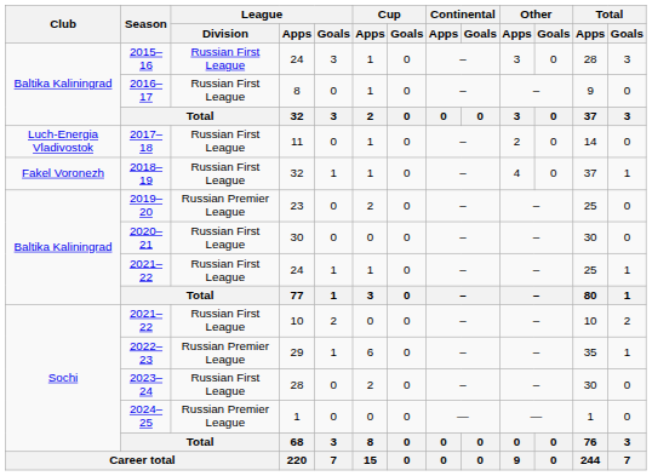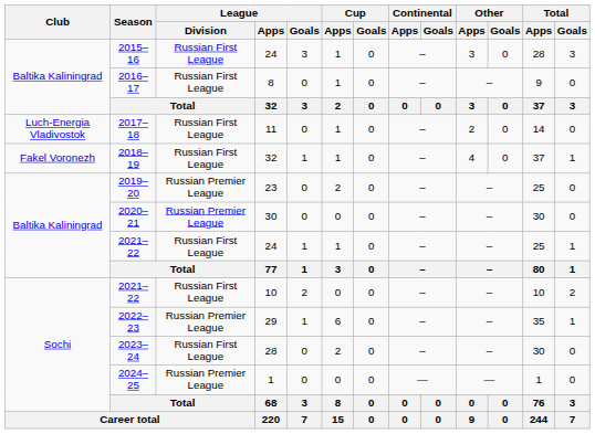 <table class="wikitable" style="text-align: center;">
 <tr>
 <th rowspan=2>Club</th>
 <th rowspan=2>Season</th>
 <th colspan=3>League</th>
 <th colspan=2>Cup</th>
 <th colspan=2>Continental</th>
 <th colspan=2>Other</th>
 <th colspan=2>Total</th>
 </tr>
 <tr>
 <th>Division</th>
 <th>Apps</th>
 <th>Goals</th>
 <th>Apps</th>
 <th>Goals</th>
 <th>Apps</th>
 <th>Goals</th>
 <th>Apps</th>
 <th>Goals</th>
 <th>Apps</th>
 <th>Goals</th>
 </tr>
 <tr>
 <td rowspan="3"><a href='#'>Baltika Kaliningrad</a></td>
 <td><a href='#'>2015–16</a></td>
 <td><a href='#'>Russian First League</a></td>
 <td>24</td>
 <td>3</td>
 <td>1</td>
 <td>0</td>
 <td colspan=2>–</td>
 <td>3</td>
 <td>0</td>
 <td>28</td>
 <td>3</td>
 </tr>
 <tr>
 <td><a href='#'>2016–17</a></td>
 <td>Russian First League</td>
 <td>8</td>
 <td>0</td>
 <td>1</td>
 <td>0</td>
 <td colspan=2>–</td>
 <td colspan=2>–</td>
 <td>9</td>
 <td>0</td>
 </tr>
 <tr>
 <th colspan="2">Total</th>
 <th>32</th>
 <th>3</th>
 <th>2</th>
 <th>0</th>
 <th>0</th>
 <th>0</th>
 <th>3</th>
 <th>0</th>
 <th>37</th>
 <th>3</th>
 </tr>
 <tr>
 <td><a href='#'>Luch-Energia Vladivostok</a></td>
 <td><a href='#'>2017–18</a></td>
 <td>Russian First League</td>
 <td>11</td>
 <td>0</td>
 <td>1</td>
 <td>0</td>
 <td colspan=2>–</td>
 <td>2</td>
 <td>0</td>
 <td>14</td>
 <td>0</td>
 </tr>
 <tr>
 <td><a href='#'>Fakel Voronezh</a></td>
 <td><a href='#'>2018–19</a></td>
 <td>Russian First League</td>
 <td>32</td>
 <td>1</td>
 <td>1</td>
 <td>0</td>
 <td colspan=2>–</td>
 <td>4</td>
 <td>0</td>
 <td>37</td>
 <td>1</td>
 </tr>
 <tr>
 <td rowspan="4"><a href='#'>Baltika Kaliningrad</a></td>
 <td><a href='#'>2019–20</a></td>
 <td>Russian Premier League</td>
 <td>23</td>
 <td>0</td>
 <td>2</td>
 <td>0</td>
 <td colspan=2>–</td>
 <td colspan=2>–</td>
 <td>25</td>
 <td>0</td>
 </tr>
 <tr>
 <td><a href='#'>2020–21</a></td>
-<td>Russian First League</td>
+<td><a href='#'>Russian Premier League</a></td>
 <td>30</td>
 <td>0</td>
 <td>0</td>
 <td>0</td>
 <td colspan=2>–</td>
 <td colspan=2>–</td>
 <td>30</td>
 <td>0</td>
 </tr>
 <tr>
 <td><a href='#'>2021–22</a></td>
 <td>Russian First League</td>
 <td>24</td>
 <td>1</td>
 <td>1</td>
 <td>0</td>
 <td colspan=2>–</td>
 <td colspan=2>–</td>
 <td>25</td>
 <td>1</td>
 </tr>
 <tr>
 <th colspan=2>Total</th>
 <th>77</th>
 <th>1</th>
 <th>3</th>
 <th>0</th>
 <th colspan=2>–</th>
 <th colspan=2>–</th>
 <th>80</th>
 <th>1</th>
 </tr>
 <tr>
 <td rowspan="5"><a href='#'>Sochi</a></td>
 <td><a href='#'>2021–22</a></td>
 <td>Russian First League</td>
 <td>10</td>
 <td>2</td>
 <td>0</td>
 <td>0</td>
 <td colspan=2>–</td>
 <td colspan=2>–</td>
 <td>10</td>
 <td>2</td>
 </tr>
 <tr>
 <td><a href='#'>2022–23</a></td>
 <td>Russian Premier League</td>
 <td>29</td>
 <td>1</td>
 <td>6</td>
 <td>0</td>
 <td colspan=2>–</td>
 <td colspan=2>–</td>
 <td>35</td>
 <td>1</td>
 </tr>
 <tr>
 <td><a href='#'>2023–24</a></td>
 <td>Russian First League</td>
 <td>28</td>
 <td>0</td>
 <td>2</td>
 <td>0</td>
 <td colspan=2>–</td>
 <td colspan=2>–</td>
 <td>30</td>
 <td>0</td>
 </tr>
 <tr>
 <td><a href='#'>2024–25</a></td>
 <td>Russian Premier League</td>
 <td>1</td>
 <td>0</td>
 <td>0</td>
 <td>0</td>
 <td colspan="2">—</td>
 <td colspan="2">—</td>
 <td>1</td>
 <td>0</td>
 </tr>
 <tr>
 <th colspan=2>Total</th>
 <th>68</th>
 <th>3</th>
 <th>8</th>
 <th>0</th>
 <th>0</th>
 <th>0</th>
 <th>0</th>
 <th>0</th>
 <th>76</th>
 <th>3</th>
 </tr>
 <tr>
 <th colspan=3>Career total</th>
 <th>220</th>
 <th>7</th>
 <th>15</th>
 <th>0</th>
 <th>0</th>
 <th>0</th>
 <th>9</th>
 <th>0</th>
 <th>244</th>
 <th>7</th>
 </tr>
 </table>
